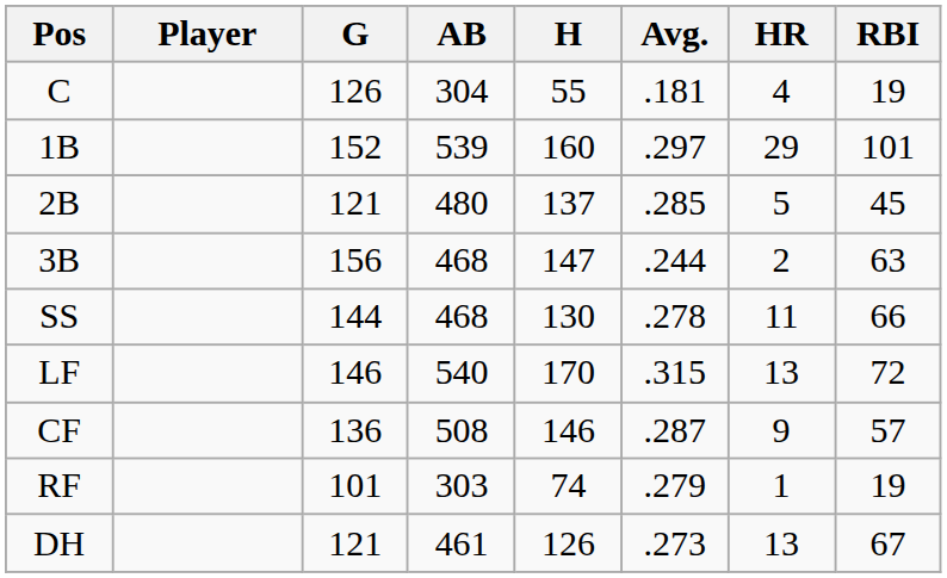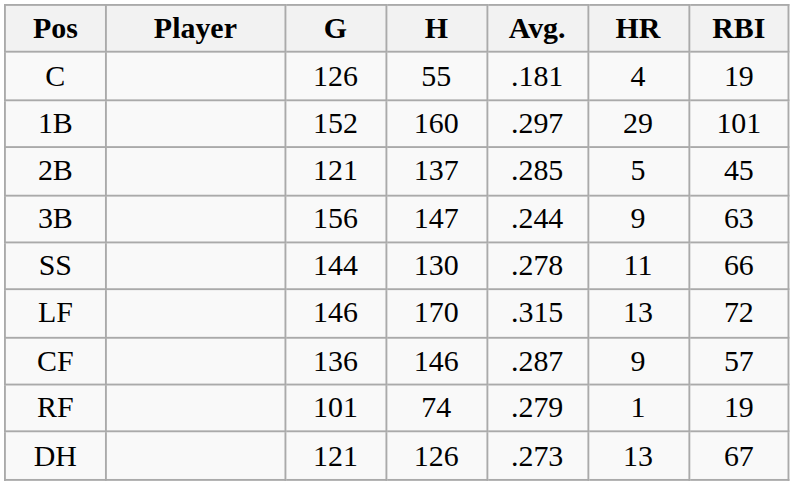 <table class="wikitable sortable">
 <tr>
 <th bgcolor="#DDDDFF" width="9%">Pos</th>
 <th bgcolor="#DDDDFF" width="16%">Player</th>
 <th bgcolor="#DDDDFF" width="9%">G</th>
-<th bgcolor="#DDDDFF" width="9%">AB</th>
 <th bgcolor="#DDDDFF" width="9%">H</th>
 <th bgcolor="#DDDDFF" width="9%">Avg.</th>
 <th bgcolor="#DDDDFF" width="9%">HR</th>
 <th bgcolor="#DDDDFF" width="9%">RBI</th>
 </tr>
 <tr align="center">
 <td>C</td>
 <td></td>
 <td>126</td>
-<td>304</td>
 <td>55</td>
 <td>.181</td>
 <td>4</td>
 <td>19</td>
 </tr>
 <tr align="center">
 <td>1B</td>
 <td></td>
 <td>152</td>
-<td>539</td>
 <td>160</td>
 <td>.297</td>
 <td>29</td>
 <td>101</td>
 </tr>
 <tr align="center">
 <td>2B</td>
 <td></td>
 <td>121</td>
-<td>480</td>
 <td>137</td>
 <td>.285</td>
 <td>5</td>
 <td>45</td>
 </tr>
 <tr align="center">
 <td>3B</td>
 <td></td>
 <td>156</td>
-<td>468</td>
 <td>147</td>
 <td>.244</td>
-<td>2</td>
+<td>9</td>
 <td>63</td>
 </tr>
 <tr align="center">
 <td>SS</td>
 <td></td>
 <td>144</td>
-<td>468</td>
 <td>130</td>
 <td>.278</td>
 <td>11</td>
 <td>66</td>
 </tr>
 <tr align="center">
 <td>LF</td>
 <td></td>
 <td>146</td>
-<td>540</td>
 <td>170</td>
 <td>.315</td>
 <td>13</td>
 <td>72</td>
 </tr>
 <tr align="center">
 <td>CF</td>
 <td></td>
 <td>136</td>
-<td>508</td>
 <td>146</td>
 <td>.287</td>
 <td>9</td>
 <td>57</td>
 </tr>
 <tr align="center">
 <td>RF</td>
 <td></td>
 <td>101</td>
-<td>303</td>
 <td>74</td>
 <td>.279</td>
 <td>1</td>
 <td>19</td>
 </tr>
 <tr align="center">
 <td>DH</td>
 <td></td>
 <td>121</td>
-<td>461</td>
 <td>126</td>
 <td>.273</td>
 <td>13</td>
 <td>67</td>
 </tr>
 </table>
